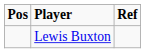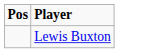 <table class="wikitable">
 <tr>
 <td><strong>Pos</strong></td>
 <td><strong>Player</strong></td>
-<td><strong>Ref</strong></td>
 </tr>
 <tr>
 <td></td>
 <td> <a href='#'>Lewis Buxton</a></td>
-<td></td>
 </tr>
 </table>
